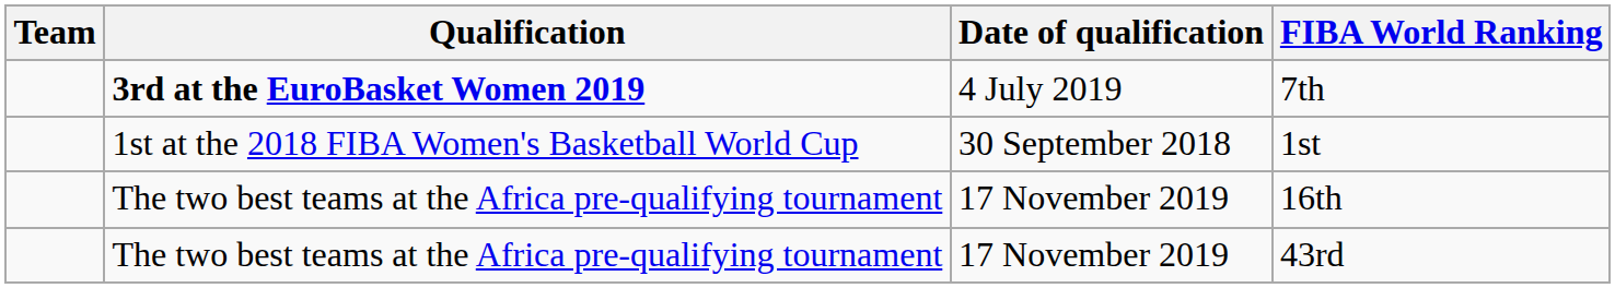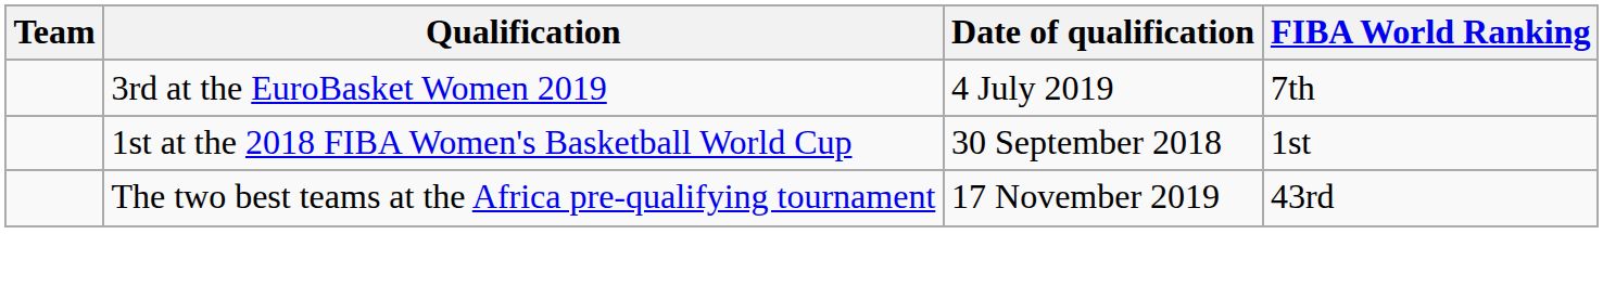 <table class="wikitable sortable">
 <tr>
 <th>Team</th>
 <th>Qualification</th>
 <th>Date of qualification</th>
 <th><a href='#'>FIBA World Ranking</a></th>
 </tr>
 <tr>
 <td></td>
-<td><strong>3rd at the <a href='#'>EuroBasket Women 2019</a></strong></td>
+<td>3rd at the <a href='#'>EuroBasket Women 2019</a></td>
 <td>4 July 2019</td>
 <td>7th</td>
 </tr>
 <tr>
 <td></td>
 <td>1st at the <a href='#'>2018 FIBA Women's Basketball World Cup</a></td>
 <td>30 September 2018</td>
 <td>1st</td>
 </tr>
 <tr>
 <td></td>
 <td>The two best teams at the <a href='#'>Africa pre-qualifying tournament</a></td>
 <td>17 November 2019</td>
-<td>16th</td>
-</tr>
-<tr>
-<td></td>
-<td>The two best teams at the <a href='#'>Africa pre-qualifying tournament</a></td>
-<td>17 November 2019</td>
 <td>43rd</td>
 </tr>
 </table>
